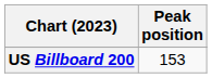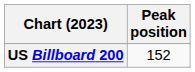 <table class="wikitable sortable plainrowheaders" style="text-align:center;">
 <tr>
 <th scope="col">Chart (2023)</th>
 <th scope="col">Peak<br>position</th>
 </tr>
 <tr>
 </tr>
 <tr>
 </tr>
 <tr>
 </tr>
 <tr>
 </tr>
 <tr>
 </tr>
 <tr>
 </tr>
 <tr>
 </tr>
 <tr>
 <th scope="row">US <a href='#'><em>Billboard</em> 200</a></th>
-<td>153</td>
+<td>152</td>
 </tr>
 </table>
